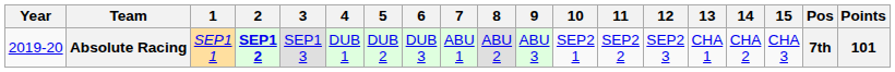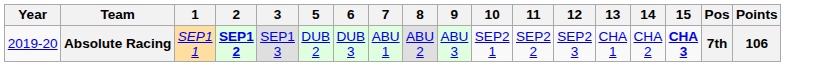 <table class="wikitable" style="text-align:center; font-size:85%">
 <tr>
 <th>Year</th>
 <th>Team</th>
 <th>1</th>
 <th>2</th>
 <th>3</th>
-<th>4</th>
 <th>5</th>
 <th>6</th>
 <th>7</th>
 <th>8</th>
 <th>9</th>
 <th>10</th>
 <th>11</th>
 <th>12</th>
 <th>13</th>
 <th>14</th>
 <th>15</th>
 <th>Pos</th>
 <th>Points</th>
 </tr>
 <tr>
 <td nowrap><a href='#'>2019-20</a></td>
 <th nowrap>Absolute Racing</th>
 <td style="background:#FFDF9F;"><em><a href='#'>SEP1<br>1</a></em><br></td>
 <td style="background:#DFFFDF;"><strong><a href='#'>SEP1<br>2</a><br></strong></td>
 <td style="background:#DFDFDF;"><a href='#'>SEP1<br>3</a><br></td>
-<td style="background:#DFFFDF;"><a href='#'>DUB<br>1</a><br></td>
 <td style="background:#DFFFDF;"><a href='#'>DUB<br>2</a><br></td>
 <td style="background:#DFFFDF;"><a href='#'>DUB<br>3</a><br></td>
 <td style="background:#DFFFDF;"><a href='#'>ABU<br>1</a><br></td>
 <td style="background:#DFDFDF;"><a href='#'>ABU<br>2</a><br></td>
 <td style="background:#DFFFDF;"><a href='#'>ABU<br>3</a><br></td>
 <td><a href='#'>SEP2<br>1</a></td>
 <td><a href='#'>SEP2<br>2</a></td>
 <td><a href='#'>SEP2<br>3</a></td>
 <td><a href='#'>CHA<br>1</a></td>
 <td><a href='#'>CHA<br>2</a></td>
-<td><a href='#'>CHA<br>3</a></td>
+<td><strong><a href='#'>CHA<br>3</a></strong></td>
 <th>7th</th>
-<th>101</th>
+<th>106</th>
 </tr>
 </table>
